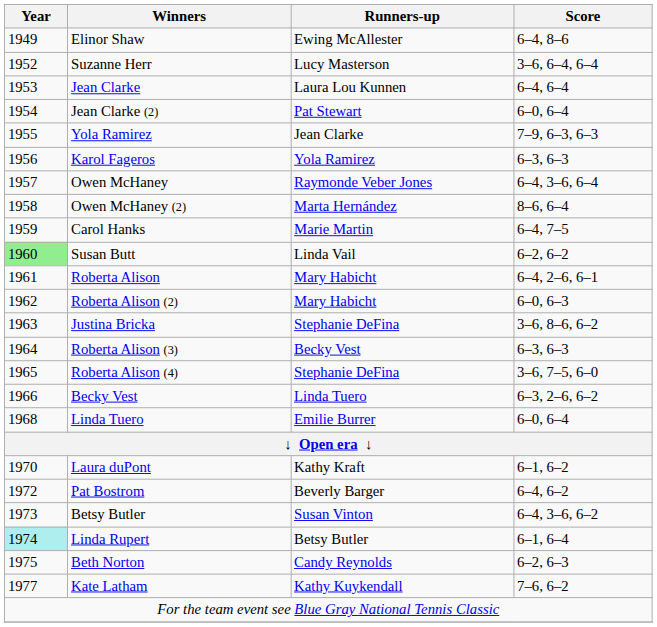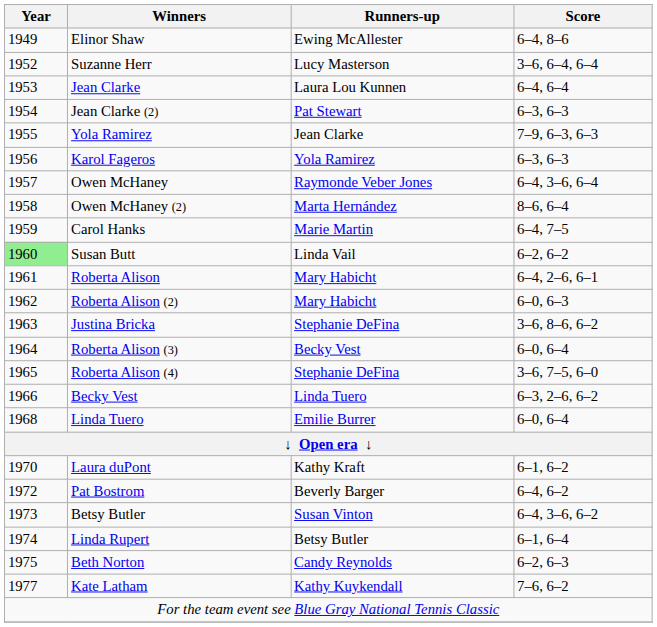 <table class="wikitable" style="font-size:98%;">
 <tr>
 <th style="width:60px;">Year</th>
 <th style="width:230px;">Winners</th>
 <th style="width:230px;">Runners-up</th>
 <th style="width:140px;">Score</th>
 </tr>
 <tr>
 <td>1949</td>
 <td> Elinor Shaw</td>
 <td> Ewing McAllester</td>
 <td>6–4, 8–6</td>
 </tr>
 <tr>
 <td>1952</td>
 <td> Suzanne Herr</td>
 <td> Lucy Masterson</td>
 <td>3–6, 6–4, 6–4</td>
 </tr>
 <tr>
 <td>1953</td>
 <td> <a href='#'>Jean Clarke</a></td>
 <td> Laura Lou Kunnen</td>
 <td>6–4, 6–4</td>
 </tr>
 <tr>
 <td>1954</td>
 <td> Jean Clarke <small>(2)</small></td>
 <td> <a href='#'>Pat Stewart</a></td>
-<td>6–0, 6–4</td>
+<td>6–3, 6–3</td>
 </tr>
 <tr>
 <td>1955</td>
 <td> <a href='#'>Yola Ramirez</a></td>
 <td> Jean Clarke</td>
 <td>7–9, 6–3, 6–3</td>
 </tr>
 <tr>
 <td>1956</td>
 <td> <a href='#'>Karol Fageros</a></td>
 <td> <a href='#'>Yola Ramirez</a></td>
 <td>6–3, 6–3</td>
 </tr>
 <tr>
 <td>1957</td>
 <td> Owen McHaney</td>
 <td> <a href='#'>Raymonde Veber Jones</a></td>
 <td>6–4, 3–6, 6–4</td>
 </tr>
 <tr>
 <td>1958</td>
 <td> Owen McHaney <small>(2)</small></td>
 <td> <a href='#'>Marta Hernández</a></td>
 <td>8–6, 6–4</td>
 </tr>
 <tr>
 <td>1959</td>
 <td> Carol Hanks</td>
 <td> <a href='#'>Marie Martin</a></td>
 <td>6–4, 7–5</td>
 </tr>
 <tr>
 <td style="background: lightgreen;">1960</td>
 <td> Susan Butt</td>
 <td> Linda Vail</td>
 <td>6–2, 6–2</td>
 </tr>
 <tr>
 <td>1961</td>
 <td> <a href='#'>Roberta Alison</a></td>
 <td> <a href='#'>Mary Habicht</a></td>
 <td>6–4, 2–6, 6–1</td>
 </tr>
 <tr>
 <td>1962</td>
 <td> <a href='#'>Roberta Alison</a> <small>(2)</small></td>
 <td> <a href='#'>Mary Habicht</a></td>
 <td>6–0, 6–3</td>
 </tr>
 <tr>
 <td>1963</td>
 <td> <a href='#'>Justina Bricka</a></td>
 <td> <a href='#'>Stephanie DeFina</a></td>
 <td>3–6, 8–6, 6–2</td>
 </tr>
 <tr>
 <td>1964</td>
 <td> <a href='#'>Roberta Alison</a> <small>(3)</small></td>
 <td> <a href='#'>Becky Vest</a></td>
-<td>6–3, 6–3</td>
+<td>6–0, 6–4</td>
 </tr>
 <tr>
 <td>1965</td>
 <td> <a href='#'>Roberta Alison</a> <small>(4)</small></td>
 <td> <a href='#'>Stephanie DeFina</a></td>
 <td>3–6, 7–5, 6–0</td>
 </tr>
 <tr>
 <td>1966</td>
 <td> <a href='#'>Becky Vest</a></td>
 <td>  <a href='#'>Linda Tuero</a></td>
 <td>6–3, 2–6, 6–2</td>
 </tr>
 <tr>
 <td>1968</td>
 <td>  <a href='#'>Linda Tuero</a></td>
 <td> <a href='#'>Emilie Burrer</a></td>
 <td>6–0, 6–4</td>
 </tr>
 <tr>
 <th colspan=4 align=center>↓  <a href='#'>Open era</a>  ↓</th>
 </tr>
 <tr>
 <td>1970</td>
 <td> <a href='#'>Laura duPont</a></td>
 <td> Kathy Kraft</td>
 <td>6–1, 6–2</td>
 </tr>
 <tr>
 <td>1972</td>
 <td> <a href='#'>Pat Bostrom</a></td>
 <td> Beverly Barger</td>
 <td>6–4, 6–2</td>
 </tr>
 <tr>
 <td>1973</td>
 <td> Betsy Butler</td>
 <td> <a href='#'>Susan Vinton</a></td>
 <td>6–4, 3–6, 6–2</td>
 </tr>
 <tr>
-<td style="background: paleturquoise;">1974</td>
+<td>1974</td>
 <td> <a href='#'>Linda Rupert</a></td>
 <td> Betsy Butler</td>
 <td>6–1, 6–4</td>
 </tr>
 <tr>
 <td>1975</td>
 <td>  <a href='#'>Beth Norton</a></td>
 <td> <a href='#'>Candy Reynolds</a></td>
 <td>6–2, 6–3</td>
 </tr>
 <tr>
 <td>1977</td>
 <td>  <a href='#'>Kate Latham</a></td>
 <td> <a href='#'>Kathy Kuykendall</a></td>
 <td>7–6, 6–2</td>
 </tr>
 <tr>
 <td colspan=4 align=center><em>For the team event see <a href='#'>Blue Gray National Tennis Classic</a></em></td>
 </tr>
 <tr>
 </tr>
 </table>
